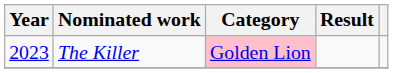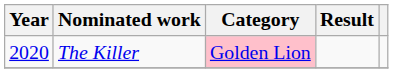 <table class="wikitable plainrowheaders">
 <tr>
 <th>Year</th>
 <th>Nominated work</th>
 <th>Category</th>
 <th>Result</th>
 <th></th>
 </tr>
 <tr>
-<td><a href='#'>2023</a></td>
+<td><a href='#'>2020</a></td>
 <td><em><a href='#'>The Killer</a></em></td>
 <td style="background: pink;"><a href='#'>Golden Lion</a></td>
 <td></td>
 <td></td>
 </tr>
 <tr>
 </tr>
 </table>
